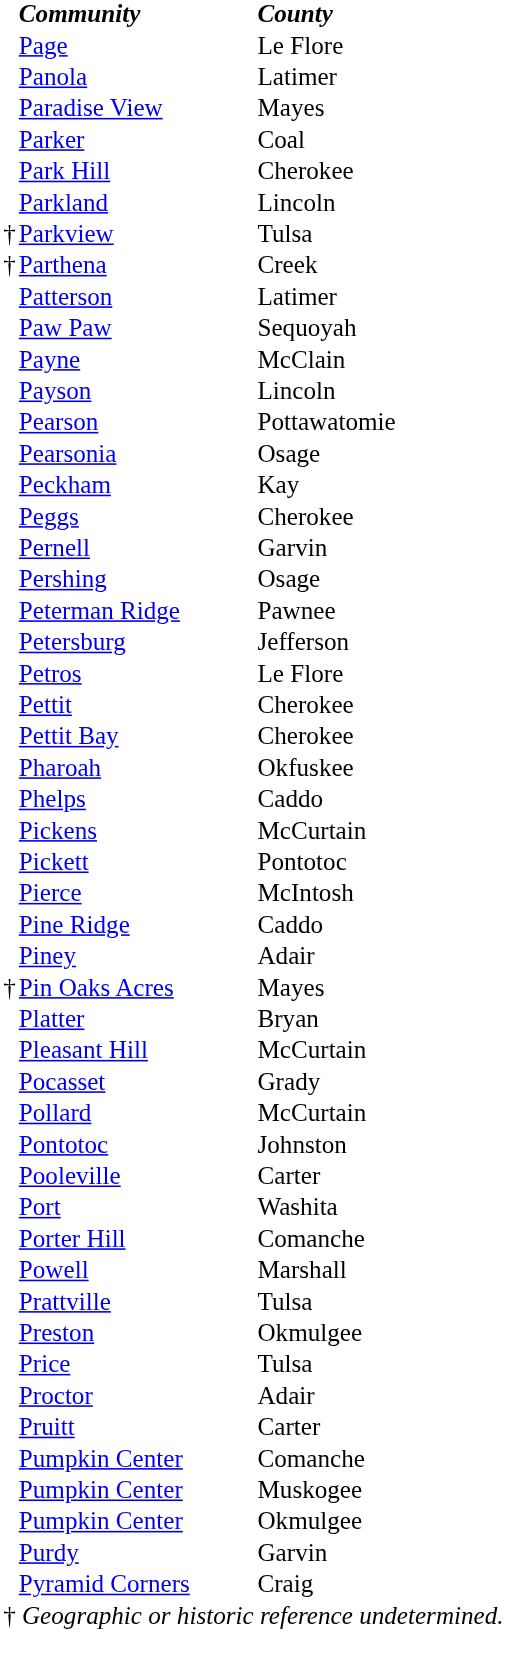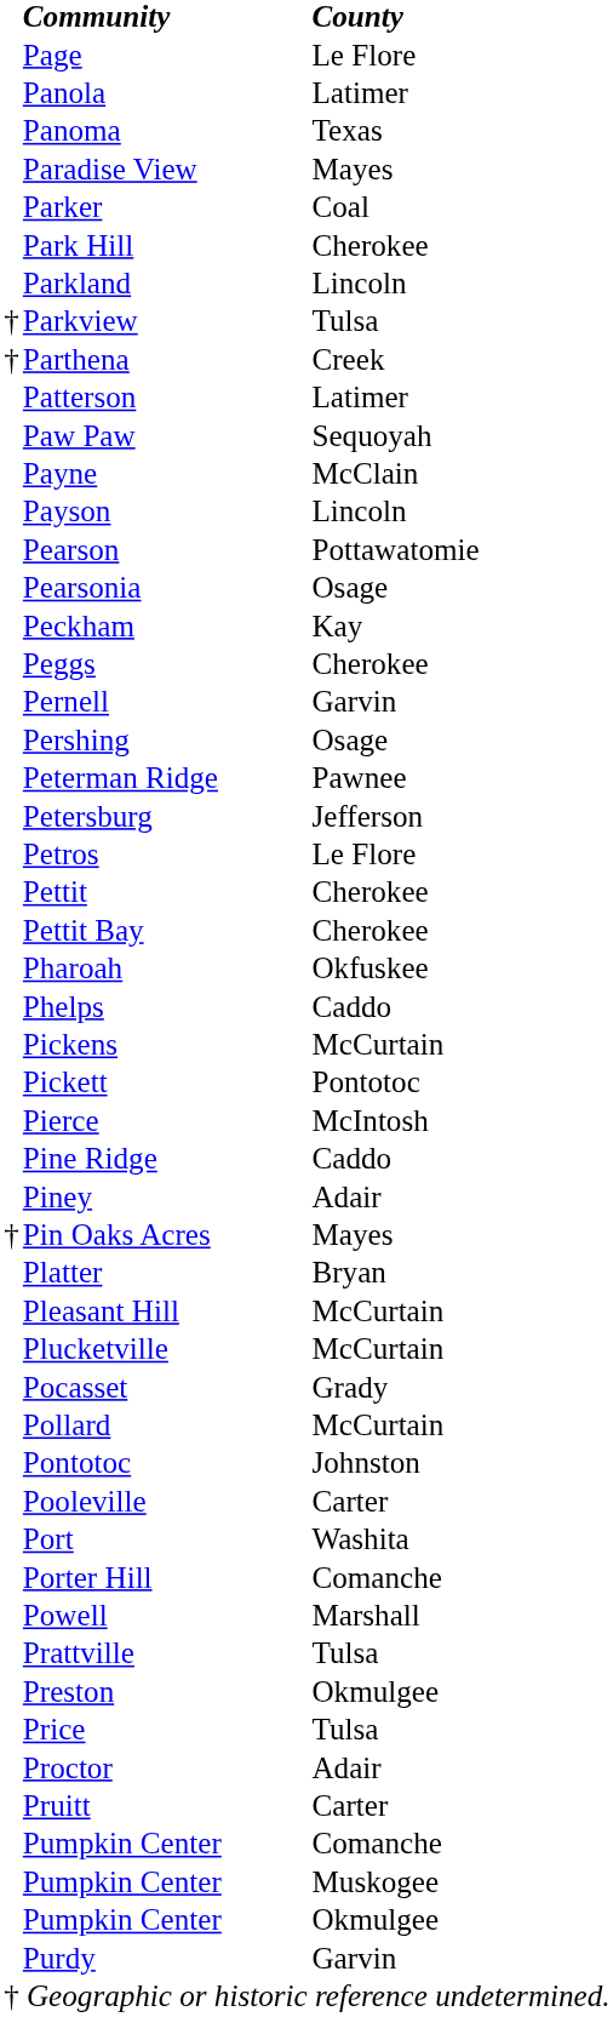 <table border="0" cellpadding="0">
 <tr>
 <td></td>
 <td width="150px"><strong><em>Community</em></strong></td>
 <td width="100px"><strong><em>County</em></strong></td>
 <td width="300px"></td>
 </tr>
 <tr>
 <td></td>
 <td><a href='#'>Page</a></td>
 <td>Le Flore</td>
 <td></td>
 </tr>
 <tr>
 <td></td>
 <td><a href='#'>Panola</a></td>
 <td>Latimer</td>
+<td></td>
+</tr>
+<tr>
+<td></td>
+<td><a href='#'>Panoma</a></td>
+<td>Texas</td>
 <td></td>
 </tr>
 <tr>
 <td></td>
 <td><a href='#'>Paradise View</a></td>
 <td>Mayes</td>
 <td></td>
 </tr>
 <tr>
 <td></td>
 <td><a href='#'>Parker</a></td>
 <td>Coal</td>
 <td></td>
 </tr>
 <tr>
 <td></td>
 <td><a href='#'>Park Hill</a></td>
 <td>Cherokee</td>
 <td></td>
 </tr>
 <tr>
 <td></td>
 <td><a href='#'>Parkland</a></td>
 <td>Lincoln</td>
 <td></td>
 </tr>
 <tr>
 <td>†</td>
 <td><a href='#'>Parkview</a></td>
 <td>Tulsa</td>
 <td></td>
 </tr>
 <tr>
 <td>†</td>
 <td><a href='#'>Parthena</a></td>
 <td>Creek</td>
 <td></td>
 </tr>
 <tr>
 <td></td>
 <td><a href='#'>Patterson</a></td>
 <td>Latimer</td>
 <td></td>
 </tr>
 <tr>
 <td></td>
 <td><a href='#'>Paw Paw</a></td>
 <td>Sequoyah</td>
 <td></td>
 </tr>
 <tr>
 <td></td>
 <td><a href='#'>Payne</a></td>
 <td>McClain</td>
 <td></td>
 </tr>
 <tr>
 <td></td>
 <td><a href='#'>Payson</a></td>
 <td>Lincoln</td>
 <td></td>
 </tr>
 <tr>
 <td></td>
 <td><a href='#'>Pearson</a></td>
 <td>Pottawatomie</td>
 <td></td>
 </tr>
 <tr>
 <td></td>
 <td><a href='#'>Pearsonia</a></td>
 <td>Osage</td>
 <td></td>
 </tr>
 <tr>
 <td></td>
 <td><a href='#'>Peckham</a></td>
 <td>Kay</td>
 <td></td>
 </tr>
 <tr>
 <td></td>
 <td><a href='#'>Peggs</a></td>
 <td>Cherokee</td>
 <td></td>
 </tr>
 <tr>
 <td></td>
 <td><a href='#'>Pernell</a></td>
 <td>Garvin</td>
 <td></td>
 </tr>
 <tr>
 <td></td>
 <td><a href='#'>Pershing</a></td>
 <td>Osage</td>
 <td></td>
 </tr>
 <tr>
 <td></td>
 <td><a href='#'>Peterman Ridge</a></td>
 <td>Pawnee</td>
 <td></td>
 </tr>
 <tr>
 <td></td>
 <td><a href='#'>Petersburg</a></td>
 <td>Jefferson</td>
 <td></td>
 </tr>
 <tr>
 <td></td>
 <td><a href='#'>Petros</a></td>
 <td>Le Flore</td>
 <td></td>
 </tr>
 <tr>
 <td></td>
 <td><a href='#'>Pettit</a></td>
 <td>Cherokee</td>
 <td></td>
 </tr>
 <tr>
 <td></td>
 <td><a href='#'>Pettit Bay</a></td>
 <td>Cherokee</td>
 <td></td>
 </tr>
 <tr>
 <td></td>
 <td><a href='#'>Pharoah</a></td>
 <td>Okfuskee</td>
 <td></td>
 </tr>
 <tr>
 <td></td>
 <td><a href='#'>Phelps</a></td>
 <td>Caddo</td>
 <td></td>
 </tr>
 <tr>
 <td></td>
 <td><a href='#'>Pickens</a></td>
 <td>McCurtain</td>
 <td></td>
 </tr>
 <tr>
 <td></td>
 <td><a href='#'>Pickett</a></td>
 <td>Pontotoc</td>
 <td></td>
 </tr>
 <tr>
 <td></td>
 <td><a href='#'>Pierce</a></td>
 <td>McIntosh</td>
 <td></td>
 </tr>
 <tr>
 <td></td>
 <td><a href='#'>Pine Ridge</a></td>
 <td>Caddo</td>
 <td></td>
 </tr>
 <tr>
 <td></td>
 <td><a href='#'>Piney</a></td>
 <td>Adair</td>
 <td></td>
 </tr>
 <tr>
 <td>†</td>
 <td><a href='#'>Pin Oaks Acres</a></td>
 <td>Mayes</td>
 <td></td>
 </tr>
 <tr>
 <td></td>
 <td><a href='#'>Platter</a></td>
 <td>Bryan</td>
 <td></td>
 </tr>
 <tr>
 <td></td>
 <td><a href='#'>Pleasant Hill</a></td>
 <td>McCurtain</td>
 <td></td>
 </tr>
 <tr>
 <td></td>
+<td><a href='#'>Plucketville</a></td>
+<td>McCurtain</td>
+<td></td>
+</tr>
+<tr>
+<td></td>
 <td><a href='#'>Pocasset</a></td>
 <td>Grady</td>
 <td></td>
 </tr>
 <tr>
 <td></td>
 <td><a href='#'>Pollard</a></td>
 <td>McCurtain</td>
 <td></td>
 </tr>
 <tr>
 <td></td>
 <td><a href='#'>Pontotoc</a></td>
 <td>Johnston</td>
 <td></td>
 </tr>
 <tr>
 <td></td>
 <td><a href='#'>Pooleville</a></td>
 <td>Carter</td>
 <td></td>
 </tr>
 <tr>
 <td></td>
 <td><a href='#'>Port</a></td>
 <td>Washita</td>
 <td></td>
 </tr>
 <tr>
 <td></td>
 <td><a href='#'>Porter Hill</a></td>
 <td>Comanche</td>
 <td></td>
 </tr>
 <tr>
 <td></td>
 <td><a href='#'>Powell</a></td>
 <td>Marshall</td>
 <td></td>
 </tr>
 <tr>
 <td></td>
 <td><a href='#'>Prattville</a></td>
 <td>Tulsa</td>
 <td></td>
 </tr>
 <tr>
 <td></td>
 <td><a href='#'>Preston</a></td>
 <td>Okmulgee</td>
 <td></td>
 </tr>
 <tr>
 <td></td>
 <td><a href='#'>Price</a></td>
 <td>Tulsa</td>
 <td></td>
 </tr>
 <tr>
 <td></td>
 <td><a href='#'>Proctor</a></td>
 <td>Adair</td>
 <td></td>
 </tr>
 <tr>
 <td></td>
 <td><a href='#'>Pruitt</a></td>
 <td>Carter</td>
 <td></td>
 </tr>
 <tr>
 <td></td>
 <td><a href='#'>Pumpkin Center</a></td>
 <td>Comanche</td>
 <td></td>
 </tr>
 <tr>
 <td></td>
 <td><a href='#'>Pumpkin Center</a></td>
 <td>Muskogee</td>
 <td></td>
 </tr>
 <tr>
 <td></td>
 <td><a href='#'>Pumpkin Center</a></td>
 <td>Okmulgee</td>
 <td></td>
 </tr>
 <tr>
 <td></td>
 <td><a href='#'>Purdy</a></td>
 <td>Garvin</td>
 <td></td>
 </tr>
 <tr>
-<td></td>
-<td><a href='#'>Pyramid Corners</a></td>
-<td>Craig</td>
-<td></td>
-</tr>
-<tr>
 <td colspan="4">† <em>Geographic or historic reference undetermined.</em></td>
 </tr>
 </table>
